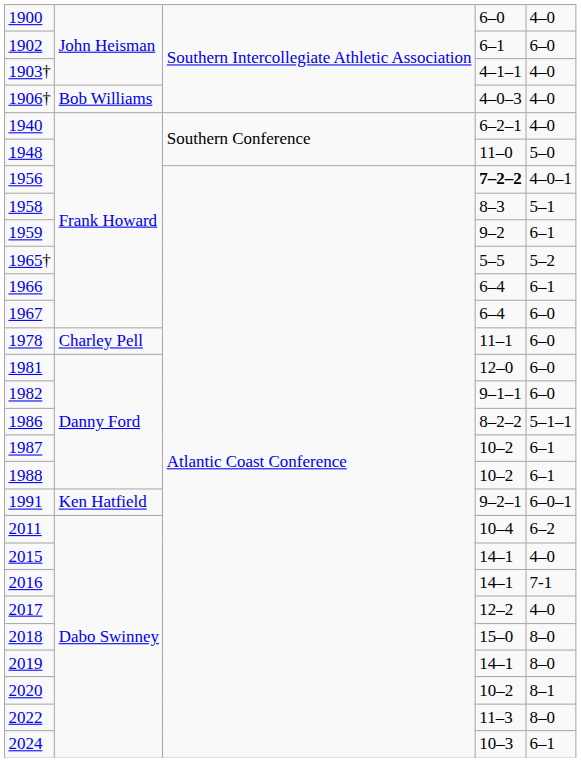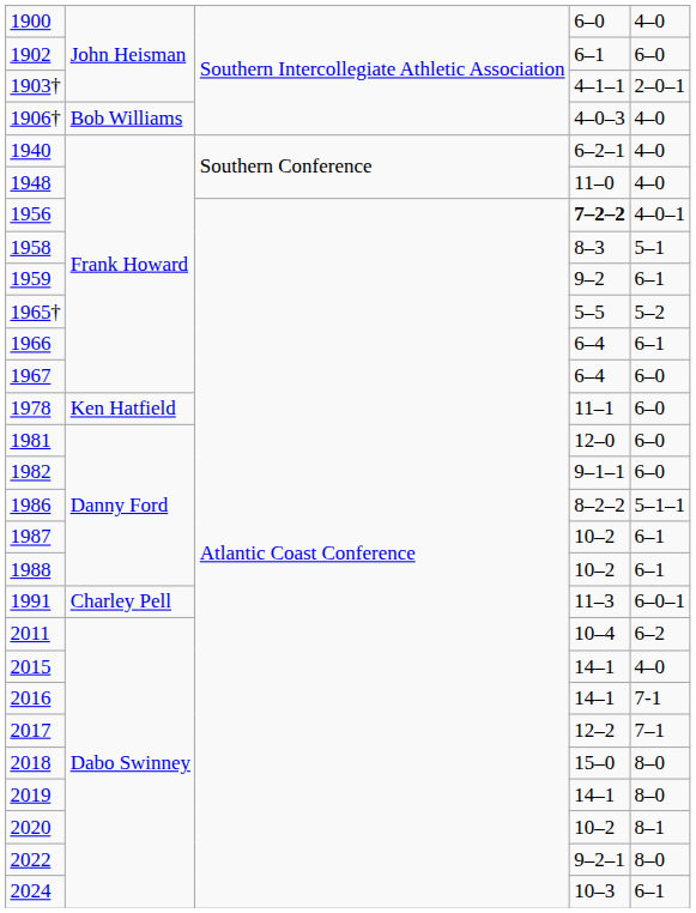 <table class="wikitable">
 <tr>
 <td><a href='#'>1900</a></td>
 <td rowspan="3"><a href='#'>John Heisman</a></td>
 <td rowspan="4"><a href='#'>Southern Intercollegiate Athletic Association</a></td>
 <td>6–0</td>
 <td>4–0</td>
 </tr>
 <tr>
 <td><a href='#'>1902</a></td>
 <td>6–1</td>
 <td>6–0</td>
 </tr>
 <tr>
 <td><a href='#'>1903</a>†</td>
 <td>4–1–1</td>
-<td>4–0</td>
+<td>2–0–1</td>
 </tr>
 <tr>
 <td><a href='#'>1906</a>†</td>
 <td><a href='#'>Bob Williams</a></td>
 <td>4–0–3</td>
 <td>4–0</td>
 </tr>
 <tr>
 <td><a href='#'>1940</a></td>
 <td rowspan="8"><a href='#'>Frank Howard</a></td>
 <td rowspan="2">Southern Conference</td>
 <td>6–2–1</td>
 <td>4–0</td>
 </tr>
 <tr>
 <td><a href='#'>1948</a></td>
 <td>11–0</td>
-<td>5–0</td>
+<td>4–0</td>
 </tr>
 <tr>
 <td><a href='#'>1956</a></td>
 <td rowspan="22"><a href='#'>Atlantic Coast Conference</a></td>
 <td><strong>7–2–2</strong></td>
 <td>4–0–1</td>
 </tr>
 <tr>
 <td><a href='#'>1958</a></td>
 <td>8–3</td>
 <td>5–1</td>
 </tr>
 <tr>
 <td><a href='#'>1959</a></td>
 <td>9–2</td>
 <td>6–1</td>
 </tr>
 <tr>
 <td><a href='#'>1965</a>†</td>
 <td>5–5</td>
 <td>5–2</td>
 </tr>
 <tr>
 <td><a href='#'>1966</a></td>
 <td>6–4</td>
 <td>6–1</td>
 </tr>
 <tr>
 <td><a href='#'>1967</a></td>
 <td>6–4</td>
 <td>6–0</td>
 </tr>
 <tr>
 <td><a href='#'>1978</a></td>
-<td><a href='#'>Charley Pell</a></td>
+<td><a href='#'>Ken Hatfield</a></td>
 <td>11–1</td>
 <td>6–0</td>
 </tr>
 <tr>
 <td><a href='#'>1981</a></td>
 <td rowspan="5"><a href='#'>Danny Ford</a></td>
 <td>12–0</td>
 <td>6–0</td>
 </tr>
 <tr>
 <td><a href='#'>1982</a></td>
 <td>9–1–1</td>
 <td>6–0</td>
 </tr>
 <tr>
 <td><a href='#'>1986</a></td>
 <td>8–2–2</td>
 <td>5–1–1</td>
 </tr>
 <tr>
 <td><a href='#'>1987</a></td>
 <td>10–2</td>
 <td>6–1</td>
 </tr>
 <tr>
 <td><a href='#'>1988</a></td>
 <td>10–2</td>
 <td>6–1</td>
 </tr>
 <tr>
 <td><a href='#'>1991</a></td>
-<td><a href='#'>Ken Hatfield</a></td>
-<td>9–2–1</td>
+<td><a href='#'>Charley Pell</a></td>
+<td>11–3</td>
 <td>6–0–1</td>
 </tr>
 <tr>
 <td><a href='#'>2011</a></td>
 <td rowspan="9"><a href='#'>Dabo Swinney</a></td>
 <td>10–4</td>
 <td>6–2</td>
 </tr>
 <tr>
 <td><a href='#'>2015</a></td>
 <td>14–1</td>
 <td>4–0</td>
 </tr>
 <tr>
 <td><a href='#'>2016</a></td>
 <td>14–1</td>
 <td>7-1</td>
 </tr>
 <tr>
 <td><a href='#'>2017</a></td>
 <td>12–2</td>
-<td>4–0</td>
+<td>7–1</td>
 </tr>
 <tr>
 <td><a href='#'>2018</a></td>
 <td>15–0</td>
 <td>8–0</td>
 </tr>
 <tr>
 <td><a href='#'>2019</a></td>
 <td>14–1</td>
 <td>8–0</td>
 </tr>
 <tr>
 <td><a href='#'>2020</a></td>
 <td>10–2</td>
 <td>8–1</td>
 </tr>
 <tr>
 <td><a href='#'>2022</a></td>
-<td>11–3</td>
+<td>9–2–1</td>
 <td>8–0</td>
 </tr>
 <tr>
 <td><a href='#'>2024</a></td>
 <td>10–3</td>
 <td>6–1</td>
 </tr>
 </table>
